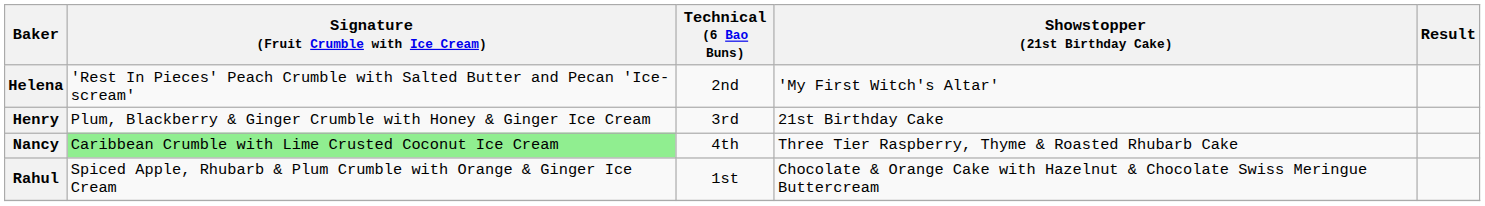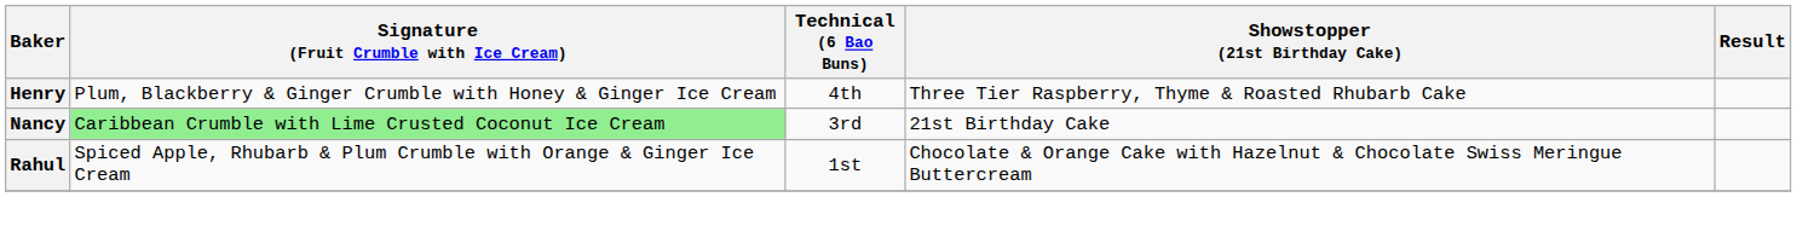 <table class="wikitable sortable">
 <tr>
 <th scope="col">Baker</th>
 <th scope="col" class="unsortable">Signature<br><small>(Fruit <a href='#'>Crumble</a> with <a href='#'>Ice Cream</a>)</small></th>
 <th scope="col">Technical<br><small>(6 <a href='#'>Bao</a> Buns)</small></th>
 <th scope="col" class="unsortable">Showstopper<br><small>(21st Birthday Cake)</small></th>
 <th scope="col">Result</th>
 </tr>
 <tr>
-<th scope="row">Helena</th>
-<td>'Rest In Pieces' Peach Crumble with Salted Butter and Pecan 'Ice-scream'</td>
-<td align="center">2nd</td>
-<td>'My First Witch's Altar'</td>
-<td></td>
-</tr>
-<tr>
 <th scope="row">Henry</th>
 <td>Plum, Blackberry & Ginger Crumble with Honey & Ginger Ice Cream</td>
-<td align="center">3rd</td>
-<td>21st Birthday Cake</td>
+<td align="center">4th</td>
+<td>Three Tier Raspberry, Thyme & Roasted Rhubarb Cake</td>
 <td></td>
 </tr>
 <tr>
 <th scope="row">Nancy</th>
 <td style="background: lightgreen;">Caribbean Crumble with Lime Crusted Coconut Ice Cream</td>
-<td align="center">4th</td>
-<td>Three Tier Raspberry, Thyme & Roasted Rhubarb Cake</td>
+<td align="center">3rd</td>
+<td>21st Birthday Cake</td>
 <td></td>
 </tr>
 <tr>
 <th scope="row">Rahul</th>
 <td>Spiced Apple, Rhubarb & Plum Crumble with Orange & Ginger Ice Cream</td>
 <td align="center">1st</td>
 <td>Chocolate & Orange Cake with Hazelnut & Chocolate Swiss Meringue Buttercream</td>
 <td></td>
 </tr>
 <tr>
 </tr>
 </table>
